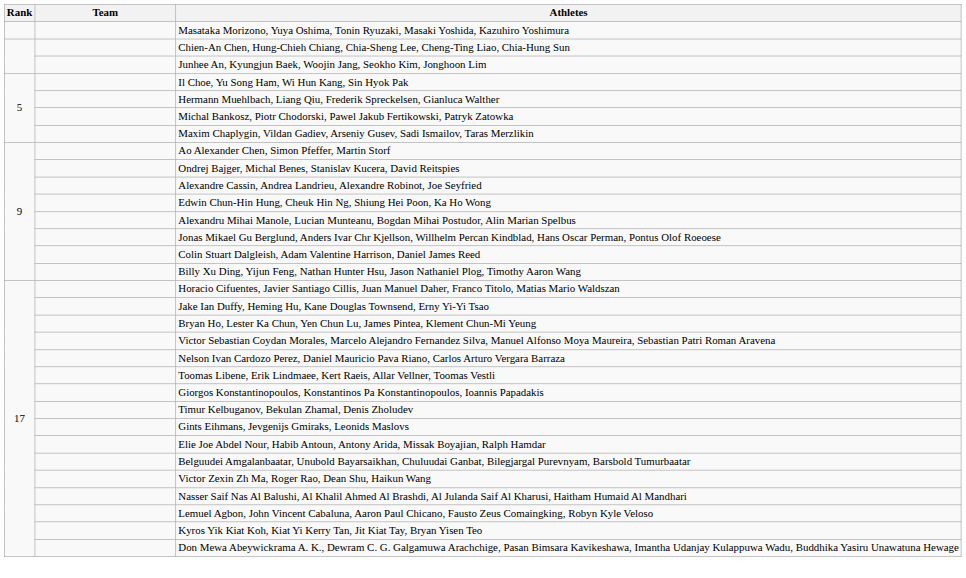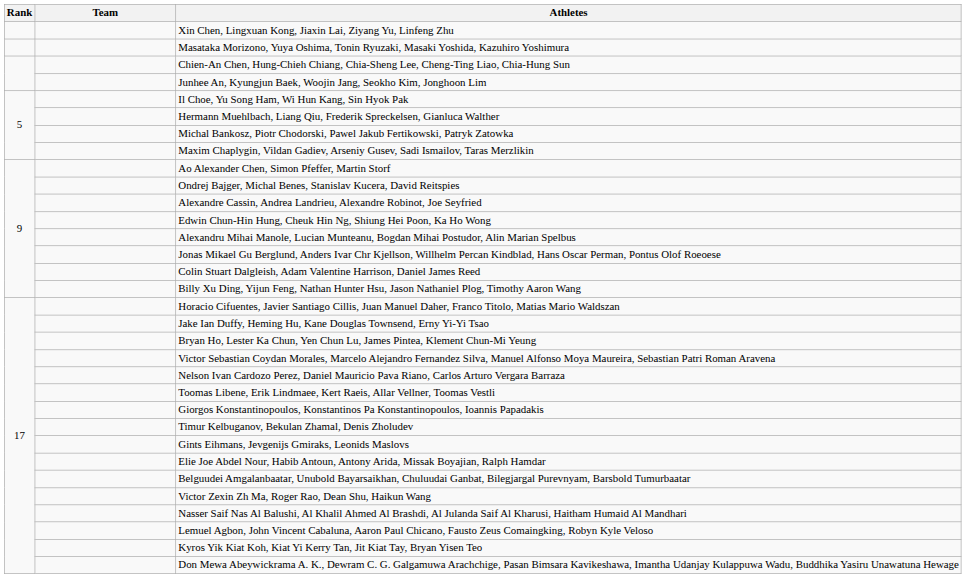 <table class="wikitable" style="text-align:center">
 <tr>
 <th width=20>Rank</th>
 <th width=200>Team</th>
 <th>Athletes</th>
+</tr>
+<tr>
+<td></td>
+<td style="text-align:left;"></td>
+<td align=left>Xin Chen, Lingxuan Kong, Jiaxin Lai, Ziyang Yu, Linfeng Zhu</td>
 </tr>
 <tr>
 <td></td>
 <td style="text-align:left;"></td>
 <td align=left>Masataka Morizono, Yuya Oshima, Tonin Ryuzaki, Masaki Yoshida, Kazuhiro Yoshimura</td>
 </tr>
 <tr>
 <td rowspan=2></td>
 <td style="text-align:left;"></td>
 <td align=left>Chien-An Chen, Hung-Chieh Chiang, Chia-Sheng Lee, Cheng-Ting Liao, Chia-Hung Sun</td>
 </tr>
 <tr>
 <td style="text-align:left;"></td>
 <td align=left>Junhee An, Kyungjun Baek, Woojin Jang, Seokho Kim, Jonghoon Lim</td>
 </tr>
 <tr>
 <td rowspan=4>5</td>
 <td style="text-align:left;"></td>
 <td align=left>Il Choe, Yu Song Ham, Wi Hun Kang, Sin Hyok Pak</td>
 </tr>
 <tr>
 <td style="text-align:left;"></td>
 <td align=left>Hermann Muehlbach, Liang Qiu, Frederik Spreckelsen, Gianluca Walther</td>
 </tr>
 <tr>
 <td style="text-align:left;"></td>
 <td align=left>Michal Bankosz, Piotr Chodorski, Pawel Jakub Fertikowski, Patryk Zatowka</td>
 </tr>
 <tr>
 <td style="text-align:left;"></td>
 <td align=left>Maxim Chaplygin, Vildan Gadiev, Arseniy Gusev, Sadi Ismailov, Taras Merzlikin</td>
 </tr>
 <tr>
 <td rowspan=8>9</td>
 <td style="text-align:left;"></td>
 <td align=left>Ao Alexander Chen, Simon Pfeffer, Martin Storf</td>
 </tr>
 <tr>
 <td style="text-align:left;"></td>
 <td align=left>Ondrej Bajger, Michal Benes, Stanislav Kucera, David Reitspies</td>
 </tr>
 <tr>
 <td style="text-align:left;"></td>
 <td align=left>Alexandre Cassin, Andrea Landrieu, Alexandre Robinot, Joe Seyfried</td>
 </tr>
 <tr>
 <td style="text-align:left;"></td>
 <td align=left>Edwin Chun-Hin Hung, Cheuk Hin Ng, Shiung Hei Poon, Ka Ho Wong</td>
 </tr>
 <tr>
 <td style="text-align:left;"></td>
 <td align=left>Alexandru Mihai Manole, Lucian Munteanu, Bogdan Mihai Postudor, Alin Marian Spelbus</td>
 </tr>
 <tr>
 <td style="text-align:left;"></td>
 <td align=left>Jonas Mikael Gu Berglund, Anders Ivar Chr Kjellson, Willhelm Percan Kindblad, Hans Oscar Perman, Pontus Olof Roeoese</td>
 </tr>
 <tr>
 <td style="text-align:left;"></td>
 <td align=left>Colin Stuart Dalgleish, Adam Valentine Harrison, Daniel James Reed</td>
 </tr>
 <tr>
 <td style="text-align:left;"></td>
 <td align=left>Billy Xu Ding, Yijun Feng, Nathan Hunter Hsu, Jason Nathaniel Plog, Timothy Aaron Wang</td>
 </tr>
 <tr>
 <td rowspan=16>17</td>
 <td style="text-align:left;"></td>
 <td align=left>Horacio Cifuentes, Javier Santiago Cillis, Juan Manuel Daher, Franco Titolo, Matias Mario Waldszan</td>
 </tr>
 <tr>
 <td style="text-align:left;"></td>
 <td align=left>Jake Ian Duffy, Heming Hu, Kane Douglas Townsend, Erny Yi-Yi Tsao</td>
 </tr>
 <tr>
 <td style="text-align:left;"></td>
 <td align=left>Bryan Ho, Lester Ka Chun, Yen Chun Lu, James Pintea, Klement Chun-Mi Yeung</td>
 </tr>
 <tr>
 <td style="text-align:left;"></td>
 <td align=left>Victor Sebastian Coydan Morales, Marcelo Alejandro Fernandez Silva, Manuel Alfonso Moya Maureira, Sebastian Patri Roman Aravena</td>
 </tr>
 <tr>
 <td style="text-align:left;"></td>
 <td align=left>Nelson Ivan Cardozo Perez, Daniel Mauricio Pava Riano, Carlos Arturo Vergara Barraza</td>
 </tr>
 <tr>
 <td style="text-align:left;"></td>
 <td align=left>Toomas Libene, Erik Lindmaee, Kert Raeis, Allar Vellner, Toomas Vestli</td>
 </tr>
 <tr>
 <td style="text-align:left;"></td>
 <td align=left>Giorgos Konstantinopoulos, Konstantinos Pa Konstantinopoulos, Ioannis Papadakis</td>
 </tr>
 <tr>
 <td style="text-align:left;"></td>
 <td align=left>Timur Kelbuganov, Bekulan Zhamal, Denis Zholudev</td>
 </tr>
 <tr>
 <td style="text-align:left;"></td>
 <td align=left>Gints Eihmans, Jevgenijs Gmiraks, Leonids Maslovs</td>
 </tr>
 <tr>
 <td style="text-align:left;"></td>
 <td align=left>Elie Joe Abdel Nour, Habib Antoun, Antony Arida, Missak Boyajian, Ralph Hamdar</td>
 </tr>
 <tr>
 <td style="text-align:left;"></td>
 <td align=left>Belguudei Amgalanbaatar, Unubold Bayarsaikhan, Chuluudai Ganbat, Bilegjargal Purevnyam, Barsbold Tumurbaatar</td>
 </tr>
 <tr>
 <td style="text-align:left;"></td>
 <td align=left>Victor Zexin Zh Ma, Roger Rao, Dean Shu, Haikun Wang</td>
 </tr>
 <tr>
 <td style="text-align:left;"></td>
 <td align=left>Nasser Saif Nas Al Balushi, Al Khalil Ahmed Al Brashdi, Al Julanda Saif Al Kharusi, Haitham Humaid Al Mandhari</td>
 </tr>
 <tr>
 <td style="text-align:left;"></td>
 <td align=left>Lemuel Agbon, John Vincent Cabaluna, Aaron Paul Chicano, Fausto Zeus Comaingking, Robyn Kyle Veloso</td>
 </tr>
 <tr>
 <td style="text-align:left;"></td>
 <td align=left>Kyros Yik Kiat Koh, Kiat Yi Kerry Tan, Jit Kiat Tay, Bryan Yisen Teo</td>
 </tr>
 <tr>
 <td style="text-align:left;"></td>
 <td align=left>Don Mewa Abeywickrama A. K., Dewram C. G. Galgamuwa Arachchige, Pasan Bimsara Kavikeshawa, Imantha Udanjay Kulappuwa Wadu, Buddhika Yasiru Unawatuna Hewage</td>
 </tr>
 </table>
